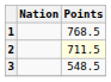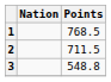 <table class="wikitable">
 <tr>
 <th></th>
 <th>Nation</th>
 <th>Points</th>
 </tr>
 <tr>
 <th>1</th>
 <td></td>
 <td align="center">768.5</td>
 </tr>
 <tr>
 <th>2</th>
 <td></td>
-<td align="center" style="background: lightyellow;">711.5</td>
+<td align="center">711.5</td>
 </tr>
 <tr>
 <th>3</th>
 <td></td>
-<td align="center">548.5</td>
+<td align="center">548.8</td>
 </tr>
 <tr>
 </tr>
 </table>
